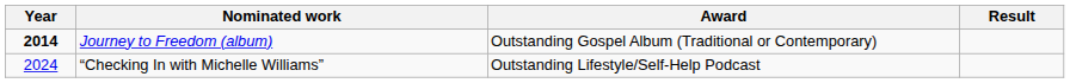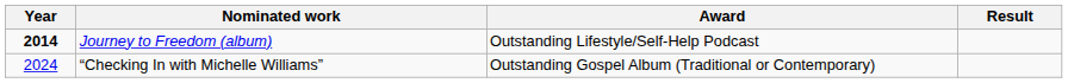 <table class="wikitable" style="width:70%;">
 <tr>
 <th style="width:3%;">Year</th>
 <th style="width:20%;">Nominated work</th>
 <th style="width:23%;">Award</th>
 <th style="width:5%;">Result</th>
 </tr>
 <tr>
 <td align="center"><strong>2014</strong></td>
 <td><em><a href='#'>Journey to Freedom (album)</a></em></td>
-<td>Outstanding Gospel Album (Traditional or Contemporary)</td>
+<td>Outstanding Lifestyle/Self-Help Podcast</td>
 <td></td>
 </tr>
 <tr>
 <td align="center"><a href='#'>2024</a></td>
 <td>“Checking In with Michelle Williams”</td>
-<td>Outstanding Lifestyle/Self-Help Podcast</td>
+<td>Outstanding Gospel Album (Traditional or Contemporary)</td>
 <td></td>
 </tr>
 </table>
